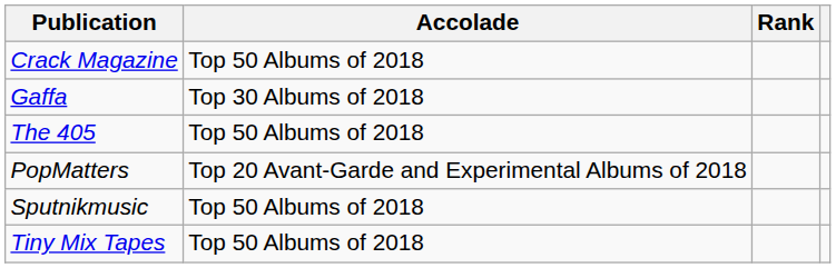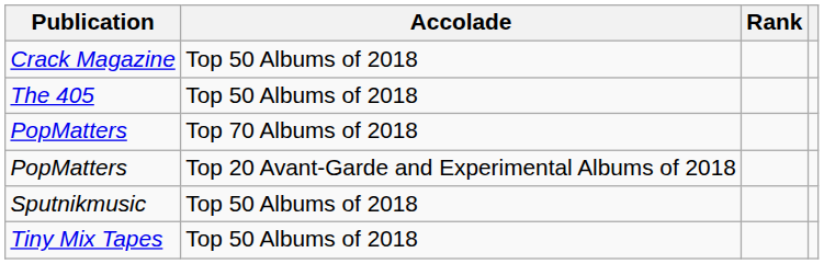 <table class="sortable wikitable">
 <tr>
 <th>Publication</th>
 <th>Accolade</th>
 <th>Rank</th>
 <th class="unsortable"></th>
 </tr>
 <tr>
 <td><em><a href='#'>Crack Magazine</a></em></td>
 <td>Top 50 Albums of 2018</td>
 <td></td>
 <td></td>
 </tr>
 <tr>
-<td><em><a href='#'>Gaffa</a></em></td>
-<td>Top 30 Albums of 2018</td>
+<td><em><a href='#'>The 405</a></em></td>
+<td>Top 50 Albums of 2018</td>
 <td></td>
 <td></td>
 </tr>
 <tr>
-<td><em><a href='#'>The 405</a></em></td>
-<td>Top 50 Albums of 2018</td>
+<td><em><a href='#'>PopMatters</a></em></td>
+<td>Top 70 Albums of 2018</td>
 <td></td>
 <td></td>
 </tr>
 <tr>
 <td><em>PopMatters</em></td>
 <td>Top 20 Avant-Garde and Experimental Albums of 2018</td>
 <td></td>
 <td></td>
 </tr>
 <tr>
 <td><em>Sputnikmusic</em></td>
 <td>Top 50 Albums of 2018</td>
 <td></td>
 <td></td>
 </tr>
 <tr>
 <td><em><a href='#'>Tiny Mix Tapes</a></em></td>
 <td>Top 50 Albums of 2018</td>
 <td></td>
 <td></td>
 </tr>
 </table>
